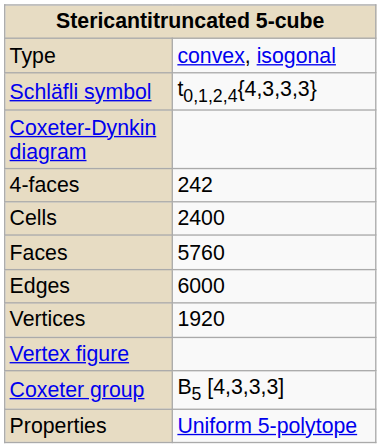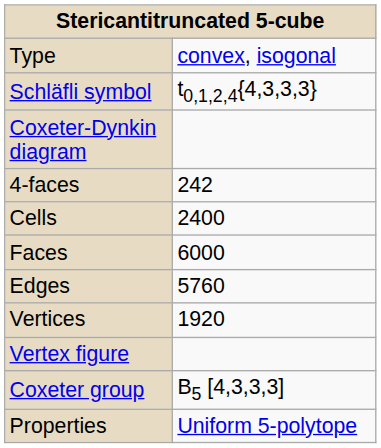 <table class="wikitable" style="float:right; margin-left:8px; width:280px">
 <tr>
 <td bgcolor=#e7dcc3 align=center colspan=3><strong>Stericantitruncated 5-cube</strong></td>
 </tr>
 <tr>
 <td bgcolor=#e7dcc3>Type</td>
 <td><a href='#'>convex</a>, <a href='#'>isogonal</a></td>
 </tr>
 <tr>
 <td bgcolor=#e7dcc3><a href='#'>Schläfli symbol</a></td>
 <td>t<sub>0,1,2,4</sub>{4,3,3,3}</td>
 </tr>
 <tr>
 <td bgcolor=#e7dcc3><a href='#'>Coxeter-Dynkin<br>diagram</a></td>
 <td></td>
 </tr>
 <tr>
 <td bgcolor=#e7dcc3>4-faces</td>
 <td>242</td>
 </tr>
 <tr>
 <td bgcolor=#e7dcc3>Cells</td>
 <td>2400</td>
 </tr>
 <tr>
 <td bgcolor=#e7dcc3>Faces</td>
-<td>5760</td>
+<td>6000</td>
 </tr>
 <tr>
 <td bgcolor=#e7dcc3>Edges</td>
-<td>6000</td>
+<td>5760</td>
 </tr>
 <tr>
 <td bgcolor=#e7dcc3>Vertices</td>
 <td>1920</td>
 </tr>
 <tr>
 <td bgcolor=#e7dcc3><a href='#'>Vertex figure</a></td>
 <td colspan=2></td>
 </tr>
 <tr>
 <td bgcolor=#e7dcc3><a href='#'>Coxeter group</a></td>
 <td colspan=2>B<sub>5</sub> [4,3,3,3]</td>
 </tr>
 <tr>
 <td bgcolor=#e7dcc3>Properties</td>
 <td><a href='#'>Uniform 5-polytope</a></td>
 </tr>
 </table>
